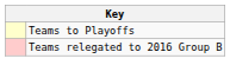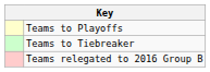 <table class="wikitable" style="text-align: center;">
 <tr>
 <th colspan=2>Key</th>
 </tr>
 <tr>
 <td style="background:#ffffcc; width:20px;"></td>
 <td align=left>Teams to Playoffs</td>
 </tr>
 <tr>
+<td style="background:#ccffcc; width:20px;"></td>
+<td align=left>Teams to Tiebreaker</td>
+</tr>
+<tr>
 <td style="background:#ffcccc; width:20px;"></td>
 <td align=left>Teams relegated to 2016 Group B</td>
 </tr>
 </table>
